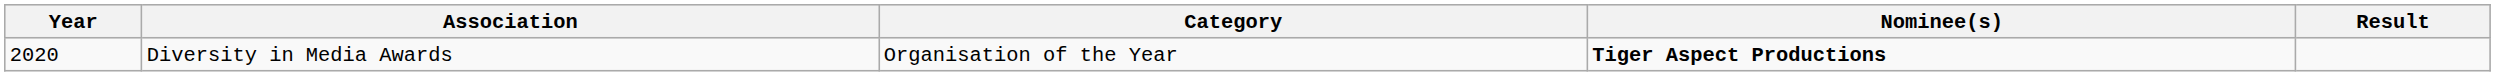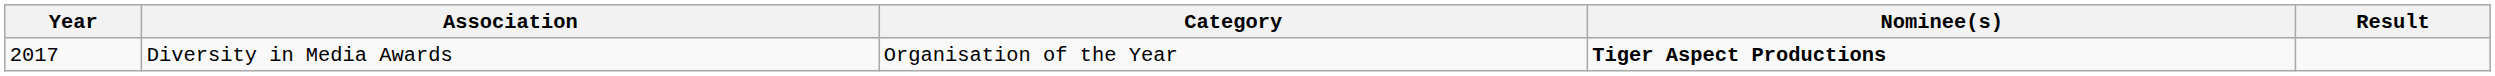 <table class="wikitable" width="100%">
 <tr>
 <th>Year</th>
 <th>Association</th>
 <th>Category</th>
 <th>Nominee(s)</th>
 <th>Result</th>
 </tr>
 <tr>
-<td rowspan="1">2020</td>
+<td rowspan="1">2017</td>
 <td rowspan="1">Diversity in Media Awards</td>
 <td>Organisation of the Year</td>
 <td><strong>Tiger Aspect Productions</strong></td>
 <td></td>
 </tr>
 </table>
